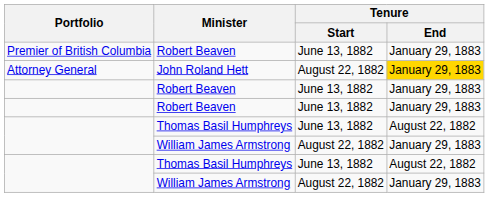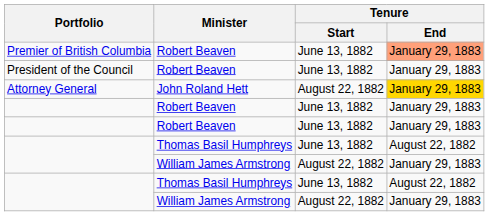 <table class="wikitable sortable">
 <tr>
 <th colspan="1" rowspan="2">Portfolio</th>
 <th rowspan="2">Minister</th>
 <th colspan="2">Tenure</th>
 </tr>
 <tr>
 <th>Start</th>
 <th>End</th>
 </tr>
 <tr>
 <td><a href='#'>Premier of British Columbia</a></td>
+<td><a href='#'>Robert Beaven</a></td>
+<td>June 13, 1882</td>
+<td style="background: lightsalmon;">January 29, 1883</td>
+</tr>
+<tr>
+<td>President of the Council</td>
 <td><a href='#'>Robert Beaven</a></td>
 <td>June 13, 1882</td>
 <td>January 29, 1883</td>
 </tr>
 <tr>
 <td><a href='#'>Attorney General</a></td>
 <td><a href='#'>John Roland Hett</a></td>
 <td>August 22, 1882</td>
 <td style="background: gold;">January 29, 1883</td>
 </tr>
 <tr>
 <td></td>
 <td><a href='#'>Robert Beaven</a></td>
 <td>June 13, 1882</td>
 <td>January 29, 1883</td>
 </tr>
 <tr>
 <td></td>
 <td><a href='#'>Robert Beaven</a></td>
 <td>June 13, 1882</td>
 <td>January 29, 1883</td>
 </tr>
 <tr>
 <td rowspan="2"></td>
 <td><a href='#'>Thomas Basil Humphreys</a></td>
 <td>June 13, 1882</td>
 <td>August 22, 1882</td>
 </tr>
 <tr>
 <td><a href='#'>William James Armstrong</a></td>
 <td>August 22, 1882</td>
 <td>January 29, 1883</td>
 </tr>
 <tr>
 <td rowspan="2"></td>
 <td><a href='#'>Thomas Basil Humphreys</a></td>
 <td>June 13, 1882</td>
 <td>August 22, 1882</td>
 </tr>
 <tr>
 <td><a href='#'>William James Armstrong</a></td>
 <td>August 22, 1882</td>
 <td>January 29, 1883</td>
 </tr>
 </table>
